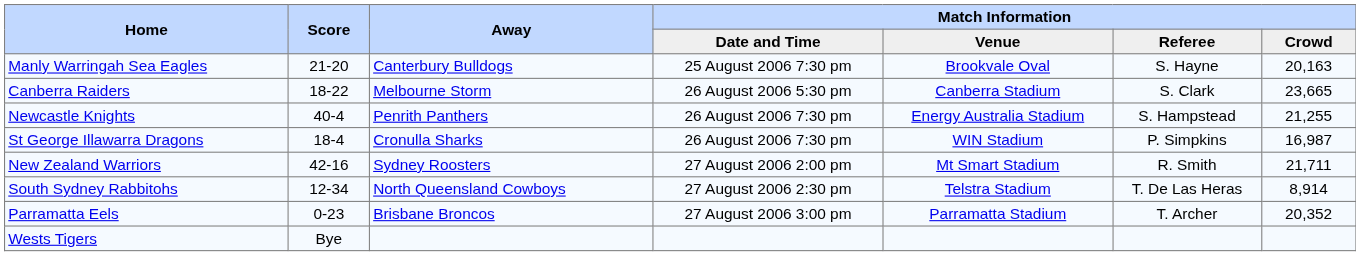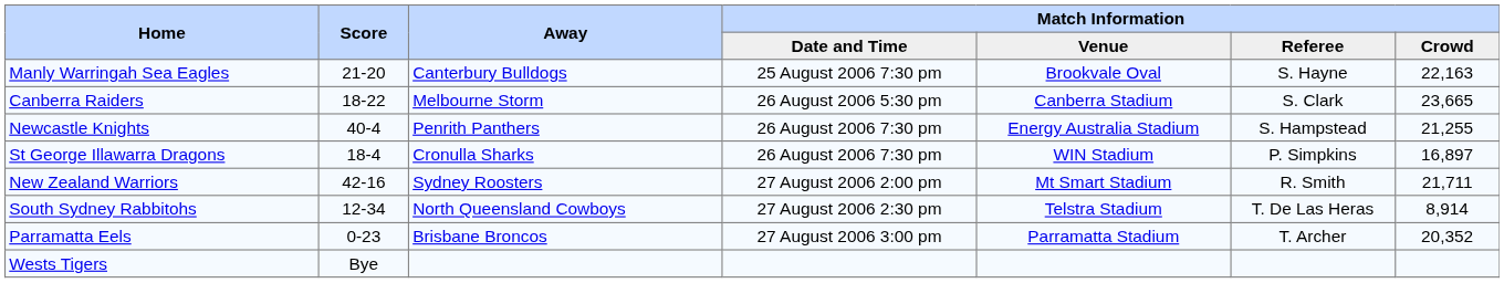 <table border=1 style="border-collapse:collapse; font-size:90%;" cellpadding=3 cellspacing=0 width=100%>
 <tr bgcolor=#C1D8FF>
 <th rowspan=2 width=21%>Home</th>
 <th rowspan=2 width=6%>Score</th>
 <th rowspan=2 width=21%>Away</th>
 <th colspan=6>Match Information</th>
 </tr>
 <tr bgcolor=#EFEFEF>
 <th width=17%>Date and Time</th>
 <th width=17%>Venue</th>
 <th width=11%>Referee</th>
 <th width=7%>Crowd</th>
 </tr>
 <tr align=center bgcolor=#F5FAFF>
 <td align=left> <a href='#'>Manly Warringah Sea Eagles</a></td>
 <td>21-20</td>
 <td align=left> <a href='#'>Canterbury Bulldogs</a></td>
 <td>25 August 2006 7:30 pm</td>
 <td><a href='#'>Brookvale Oval</a></td>
 <td>S. Hayne</td>
-<td>20,163</td>
+<td>22,163</td>
 </tr>
 <tr align=center bgcolor=#F5FAFF>
 <td align=left> <a href='#'>Canberra Raiders</a></td>
 <td>18-22</td>
 <td align=left> <a href='#'>Melbourne Storm</a></td>
 <td>26 August 2006 5:30 pm</td>
 <td><a href='#'>Canberra Stadium</a></td>
 <td>S. Clark</td>
 <td>23,665</td>
 </tr>
 <tr align=center bgcolor=#F5FAFF>
 <td align=left> <a href='#'>Newcastle Knights</a></td>
 <td>40-4</td>
 <td align=left> <a href='#'>Penrith Panthers</a></td>
 <td>26 August 2006 7:30 pm</td>
 <td><a href='#'>Energy Australia Stadium</a></td>
 <td>S. Hampstead</td>
 <td>21,255</td>
 </tr>
 <tr align=center bgcolor=#F5FAFF>
 <td align=left> <a href='#'>St George Illawarra Dragons</a></td>
 <td>18-4</td>
 <td align=left> <a href='#'>Cronulla Sharks</a></td>
 <td>26 August 2006 7:30 pm</td>
 <td><a href='#'>WIN Stadium</a></td>
 <td>P. Simpkins</td>
-<td>16,987</td>
+<td>16,897</td>
 </tr>
 <tr align=center bgcolor=#F5FAFF>
 <td align=left> <a href='#'>New Zealand Warriors</a></td>
 <td>42-16</td>
 <td align=left> <a href='#'>Sydney Roosters</a></td>
 <td>27 August 2006 2:00 pm</td>
 <td><a href='#'>Mt Smart Stadium</a></td>
 <td>R. Smith</td>
 <td>21,711</td>
 </tr>
 <tr align=center bgcolor=#F5FAFF>
 <td align=left> <a href='#'>South Sydney Rabbitohs</a></td>
 <td>12-34</td>
 <td align=left> <a href='#'>North Queensland Cowboys</a></td>
 <td>27 August 2006 2:30 pm</td>
 <td><a href='#'>Telstra Stadium</a></td>
 <td>T. De Las Heras</td>
 <td>8,914</td>
 </tr>
 <tr align=center bgcolor=#F5FAFF>
 <td align=left> <a href='#'>Parramatta Eels</a></td>
 <td>0-23</td>
 <td align=left> <a href='#'>Brisbane Broncos</a></td>
 <td>27 August 2006 3:00 pm</td>
 <td><a href='#'>Parramatta Stadium</a></td>
 <td>T. Archer</td>
 <td>20,352</td>
 </tr>
 <tr align=center bgcolor=#F5FAFF>
 <td align=left> <a href='#'>Wests Tigers</a></td>
 <td>Bye</td>
 <td></td>
 <td></td>
 <td></td>
 <td></td>
 <td></td>
 </tr>
 </table>
